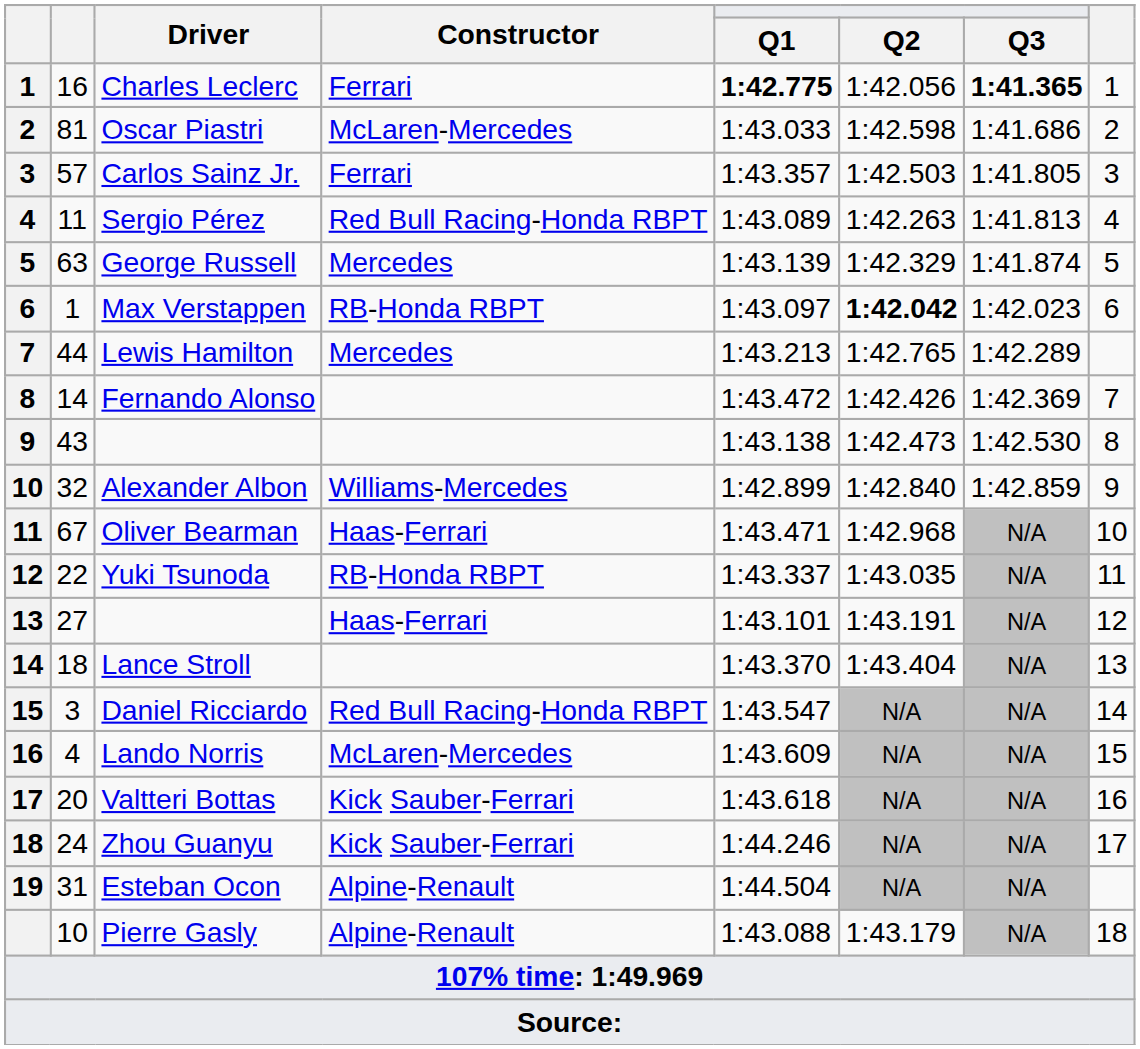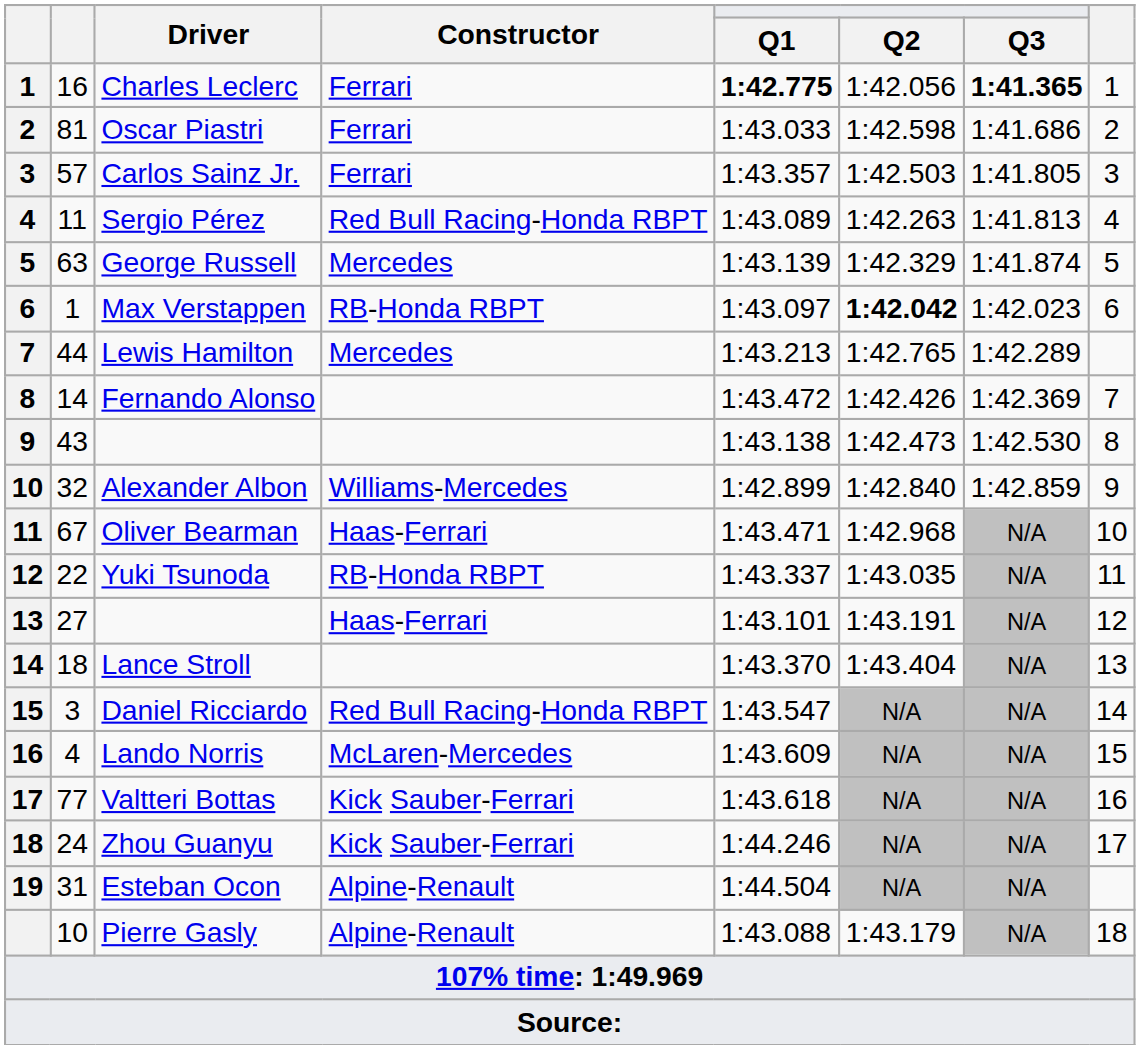 <table class="wikitable sortable" style="font-size: 85%;">
 <tr>
 <th rowspan="2"></th>
 <th rowspan="2"></th>
 <th rowspan="2">Driver</th>
 <th rowspan="2">Constructor</th>
 <th colspan="3" style="background:#eaecf0; text-align:center;"></th>
 <th rowspan="2"></th>
 </tr>
 <tr>
 <th scope="col">Q1</th>
 <th scope="col">Q2</th>
 <th scope="col">Q3</th>
 </tr>
 <tr>
 <th scope="row">1</th>
 <td align="center">16</td>
 <td data-sort-value="lec"> <a href='#'>Charles Leclerc</a></td>
 <td><a href='#'>Ferrari</a></td>
 <td><strong>1:42.775</strong></td>
 <td>1:42.056</td>
 <td><strong>1:41.365</strong></td>
 <td align="center">1</td>
 </tr>
 <tr>
 <th scope="row">2</th>
 <td align="center">81</td>
 <td data-sort-value="pia"> <a href='#'>Oscar Piastri</a></td>
-<td><a href='#'>McLaren</a>-<a href='#'>Mercedes</a></td>
+<td><a href='#'>Ferrari</a></td>
 <td>1:43.033</td>
 <td>1:42.598</td>
 <td>1:41.686</td>
 <td align="center">2</td>
 </tr>
 <tr>
 <th scope="row">3</th>
 <td align="center">57</td>
 <td data-sort-value="sai"> <a href='#'>Carlos Sainz Jr.</a></td>
 <td><a href='#'>Ferrari</a></td>
 <td>1:43.357</td>
 <td>1:42.503</td>
 <td>1:41.805</td>
 <td align="center">3</td>
 </tr>
 <tr>
 <th scope="row">4</th>
 <td align="center">11</td>
 <td data-sort-value="per"> <a href='#'>Sergio Pérez</a></td>
 <td><a href='#'>Red Bull Racing</a>-<a href='#'>Honda RBPT</a></td>
 <td>1:43.089</td>
 <td>1:42.263</td>
 <td>1:41.813</td>
 <td align="center">4</td>
 </tr>
 <tr>
 <th scope="row">5</th>
 <td align="center">63</td>
 <td data-sort-value="rus"> <a href='#'>George Russell</a></td>
 <td><a href='#'>Mercedes</a></td>
 <td>1:43.139</td>
 <td>1:42.329</td>
 <td>1:41.874</td>
 <td align="center">5</td>
 </tr>
 <tr>
 <th scope="row">6</th>
 <td align="center">1</td>
 <td data-sort-value="ver"> <a href='#'>Max Verstappen</a></td>
 <td><a href='#'>RB</a>-<a href='#'>Honda RBPT</a></td>
 <td>1:43.097</td>
 <td><strong>1:42.042</strong></td>
 <td>1:42.023</td>
 <td align="center">6</td>
 </tr>
 <tr>
 <th scope="row">7</th>
 <td align="center">44</td>
 <td data-sort-value="ham"> <a href='#'>Lewis Hamilton</a></td>
 <td><a href='#'>Mercedes</a></td>
 <td>1:43.213</td>
 <td>1:42.765</td>
 <td>1:42.289</td>
 <td align="center" data-sort-value="20"></td>
 </tr>
 <tr>
 <th scope="row">8</th>
 <td align="center">14</td>
 <td data-sort-value="alo"> <a href='#'>Fernando Alonso</a></td>
 <td></td>
 <td>1:43.472</td>
 <td>1:42.426</td>
 <td>1:42.369</td>
 <td align="center">7</td>
 </tr>
 <tr>
 <th scope="row">9</th>
 <td align="center">43</td>
 <td data-sort-value="col"></td>
 <td></td>
 <td>1:43.138</td>
 <td>1:42.473</td>
 <td>1:42.530</td>
 <td align="center">8</td>
 </tr>
 <tr>
 <th scope="row">10</th>
 <td align="center">32</td>
 <td> <a href='#'>Alexander Albon</a></td>
 <td><a href='#'>Williams</a>-<a href='#'>Mercedes</a></td>
 <td>1:42.899</td>
 <td>1:42.840</td>
 <td>1:42.859</td>
 <td align="center">9</td>
 </tr>
 <tr>
 <th scope="row">11</th>
 <td align="center">67</td>
 <td data-sort-value="bea"> <a href='#'>Oliver Bearman</a></td>
 <td><a href='#'>Haas</a>-<a href='#'>Ferrari</a></td>
 <td>1:43.471</td>
 <td>1:42.968</td>
 <td data-sort-value="11" align="center" style="background: silver"><small>N/A</small></td>
 <td align="center">10</td>
 </tr>
 <tr>
 <th scope="row">12</th>
 <td align="center">22</td>
 <td data-sort-value="tsu"> <a href='#'>Yuki Tsunoda</a></td>
 <td><a href='#'>RB</a>-<a href='#'>Honda RBPT</a></td>
 <td>1:43.337</td>
 <td>1:43.035</td>
 <td data-sort-value="12" align="center" style="background: silver"><small>N/A</small></td>
 <td align="center">11</td>
 </tr>
 <tr>
 <th scope="row">13</th>
 <td align="center">27</td>
 <td data-sort-value="hul"></td>
 <td><a href='#'>Haas</a>-<a href='#'>Ferrari</a></td>
 <td>1:43.101</td>
 <td>1:43.191</td>
 <td data-sort-value="14" align="center" style="background: silver"><small>N/A</small></td>
 <td align="center">12</td>
 </tr>
 <tr>
 <th scope="row">14</th>
 <td align="center">18</td>
 <td data-sort-value="str"> <a href='#'>Lance Stroll</a></td>
 <td></td>
 <td>1:43.370</td>
 <td>1:43.404</td>
 <td data-sort-value="15" align="center" style="background: silver"><small>N/A</small></td>
 <td align="center">13</td>
 </tr>
 <tr>
 <th scope="row">15</th>
 <td align="center">3</td>
 <td data-sort-value="ric"> <a href='#'>Daniel Ricciardo</a></td>
 <td><a href='#'>Red Bull Racing</a>-<a href='#'>Honda RBPT</a></td>
 <td>1:43.547</td>
 <td data-sort-value="16" align="center" style="background: silver"><small>N/A</small></td>
 <td data-sort-value="16" align="center" style="background: silver"><small>N/A</small></td>
 <td align="center">14</td>
 </tr>
 <tr>
 <th scope="row">16</th>
 <td align="center">4</td>
 <td data-sort-value="nor"> <a href='#'>Lando Norris</a></td>
 <td><a href='#'>McLaren</a>-<a href='#'>Mercedes</a></td>
 <td>1:43.609</td>
 <td data-sort-value="17" align="center" style="background: silver"><small>N/A</small></td>
 <td data-sort-value="17" align="center" style="background: silver"><small>N/A</small></td>
 <td align="center">15</td>
 </tr>
 <tr>
 <th scope="row">17</th>
-<td align="center">20</td>
+<td align="center">77</td>
 <td data-sort-value="bot"> <a href='#'>Valtteri Bottas</a></td>
 <td><a href='#'>Kick</a> <a href='#'>Sauber</a>-<a href='#'>Ferrari</a></td>
 <td>1:43.618</td>
 <td data-sort-value="18" align="center" style="background: silver"><small>N/A</small></td>
 <td data-sort-value="18" align="center" style="background: silver"><small>N/A</small></td>
 <td align="center" data-sort-value="16">16</td>
 </tr>
 <tr>
 <th scope="row">18</th>
 <td align="center">24</td>
 <td data-sort-value="zho"> <a href='#'>Zhou Guanyu</a></td>
 <td><a href='#'>Kick</a> <a href='#'>Sauber</a>-<a href='#'>Ferrari</a></td>
 <td>1:44.246</td>
 <td data-sort-value="19" align="center" style="background: silver"><small>N/A</small></td>
 <td data-sort-value="19" align="center" style="background: silver"><small>N/A</small></td>
 <td align="center" data-sort-value="17">17</td>
 </tr>
 <tr>
 <th scope="row">19</th>
 <td align="center">31</td>
 <td data-sort-value="oco"> <a href='#'>Esteban Ocon</a></td>
 <td><a href='#'>Alpine</a>-<a href='#'>Renault</a></td>
 <td>1:44.504</td>
 <td data-sort-value="20" align="center" style="background: silver"><small>N/A</small></td>
 <td data-sort-value="20" align="center" style="background: silver"><small>N/A</small></td>
 <td align="center" data-sort-value="21"></td>
 </tr>
 <tr>
 <th scope="row" data-sort-value="20"></th>
 <td align="center">10</td>
 <td data-sort-value="gas"> <a href='#'>Pierre Gasly</a></td>
 <td><a href='#'>Alpine</a>-<a href='#'>Renault</a></td>
 <td>1:43.088</td>
 <td>1:43.179</td>
 <td data-sort-value="13" align="center" style="background: silver"><small>N/A</small></td>
 <td align="center" data-sort-value="19">18</td>
 </tr>
 <tr class="sortbottom">
 <td colspan="8" style="background-color:#eaecf0;text-align:center"><strong><a href='#'>107% time</a>: 1:49.969</strong></td>
 </tr>
 <tr class="sortbottom">
 <td colspan="8" style="background-color:#eaecf0;text-align:center"><strong>Source:</strong></td>
 </tr>
 </table>
